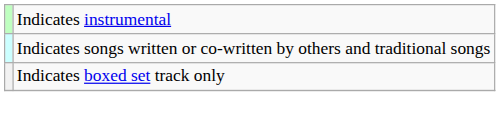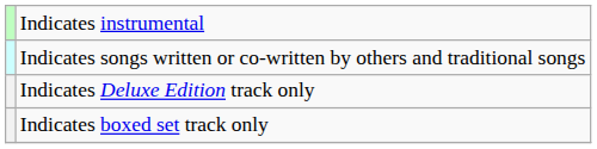 <table class="wikitable" style="font-size:90%;">
 <tr>
 <th scope="row" style="background-color:#BFFFC0"> </th>
 <td>Indicates <a href='#'>instrumental</a></td>
 </tr>
 <tr>
 <th scope="row" style="background-color:#CCFFFF"> </th>
 <td>Indicates songs written or co-written by others and traditional songs</td>
 </tr>
 <tr>
+<th scope="row"> </th>
+<td>Indicates <em><a href='#'>Deluxe Edition</a></em> track only</td>
+</tr>
+<tr>
 <th scope="row"></th>
 <td>Indicates <a href='#'>boxed set</a> track only</td>
 </tr>
 <tr>
 </tr>
 </table>
